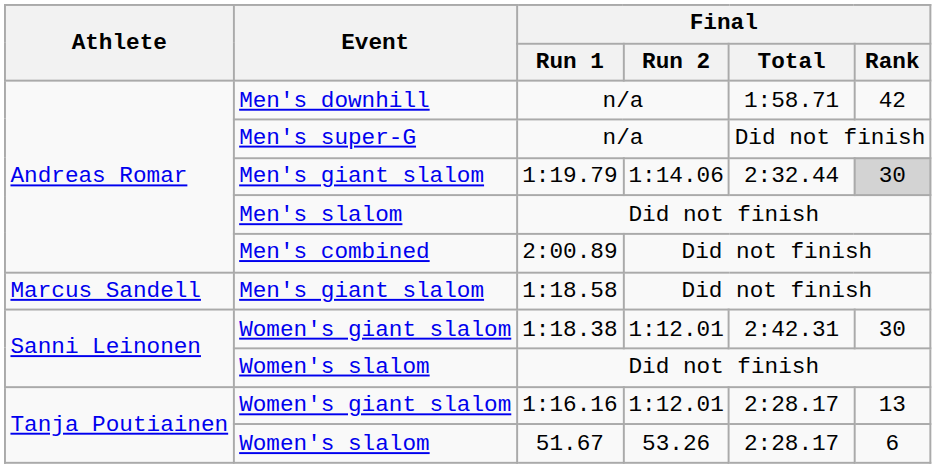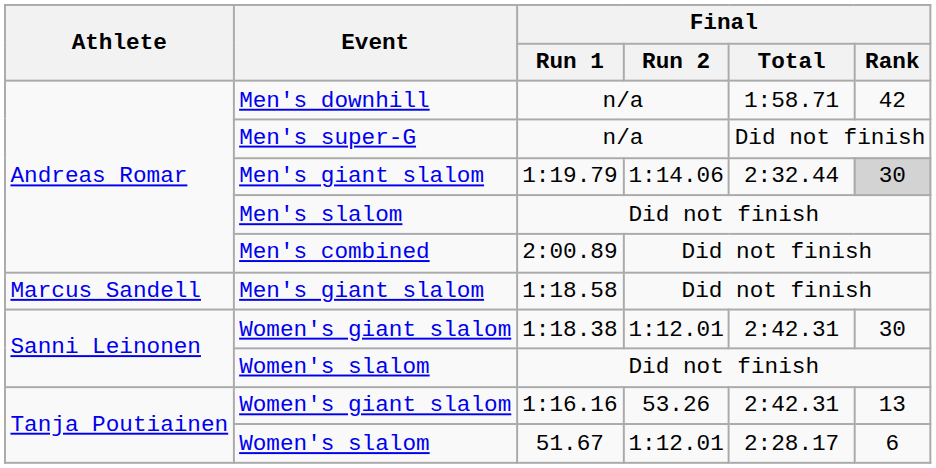 <table class="wikitable" style="font-size:90%">
 <tr>
 <th rowspan="2">Athlete</th>
 <th rowspan="2">Event</th>
 <th colspan="4">Final</th>
 </tr>
 <tr>
 <th>Run 1</th>
 <th>Run 2</th>
 <th>Total</th>
 <th>Rank</th>
 </tr>
 <tr align=center>
 <td align=left rowspan=5><a href='#'>Andreas Romar</a></td>
 <td align=left><a href='#'>Men's downhill</a></td>
 <td colspan=2>n/a</td>
 <td>1:58.71</td>
 <td>42</td>
 </tr>
 <tr align=center>
 <td align=left><a href='#'>Men's super-G</a></td>
 <td colspan=2>n/a</td>
 <td colspan=2>Did not finish</td>
 </tr>
 <tr align=center>
 <td align=left><a href='#'>Men's giant slalom</a></td>
 <td>1:19.79</td>
 <td>1:14.06</td>
 <td>2:32.44</td>
 <td style="background: lightgrey;">30</td>
 </tr>
 <tr align=center>
 <td align=left><a href='#'>Men's slalom</a></td>
 <td colspan=4>Did not finish</td>
 </tr>
 <tr align=center>
 <td align=left><a href='#'>Men's combined</a></td>
 <td>2:00.89</td>
 <td colspan=3>Did not finish</td>
 </tr>
 <tr align=center>
 <td align=left><a href='#'>Marcus Sandell</a></td>
 <td align=left><a href='#'>Men's giant slalom</a></td>
 <td>1:18.58</td>
 <td colspan=3>Did not finish</td>
 </tr>
 <tr align=center>
 <td rowspan=2 align=left><a href='#'>Sanni Leinonen</a></td>
 <td align=left><a href='#'>Women's giant slalom</a></td>
 <td>1:18.38</td>
 <td>1:12.01</td>
 <td>2:42.31</td>
 <td>30</td>
 </tr>
 <tr align=center>
 <td align=left><a href='#'>Women's slalom</a></td>
 <td colspan=4>Did not finish</td>
 </tr>
 <tr align=center>
 <td rowspan=2 align=left><a href='#'>Tanja Poutiainen</a></td>
 <td align=left><a href='#'>Women's giant slalom</a></td>
 <td>1:16.16</td>
-<td>1:12.01</td>
-<td>2:28.17</td>
+<td>53.26</td>
+<td>2:42.31</td>
 <td>13</td>
 </tr>
 <tr align=center>
 <td align=left><a href='#'>Women's slalom</a></td>
 <td>51.67</td>
-<td>53.26</td>
+<td>1:12.01</td>
 <td>2:28.17</td>
 <td>6</td>
 </tr>
 </table>
